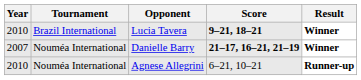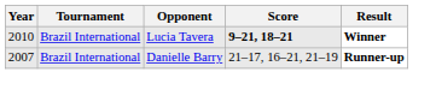 <table class="sortable wikitable" style="font-size: 90%;">
 <tr>
 <th>Year</th>
 <th>Tournament</th>
 <th>Opponent</th>
 <th>Score</th>
 <th>Result</th>
 </tr>
 <tr style="background:#E9E9E9">
 <td align="center">2010</td>
 <td align="left"><a href='#'>Brazil International</a></td>
 <td align="left"> <a href='#'>Lucia Tavera</a></td>
 <td align="left"><strong>9–21, 18–21</strong></td>
 <td style="text-align:left; background:white"> <strong>Winner</strong></td>
 </tr>
 <tr style="background:#E9E9E9">
 <td align="center">2007</td>
-<td align="left">Nouméa International</td>
+<td align="left"><a href='#'>Brazil International</a></td>
 <td align="left"> <a href='#'>Danielle Barry</a></td>
-<td align="left"><strong>21–17, 16–21, 21–19</strong></td>
-<td style="text-align:left; background:white"> <strong>Winner</strong></td>
-</tr>
-<tr style="background:#E9E9E9">
-<td align="center">2010</td>
-<td align="left">Nouméa International</td>
-<td align="left"> <a href='#'>Agnese Allegrini</a></td>
-<td align="left">6–21, 10–21</td>
+<td align="left">21–17, 16–21, 21–19</td>
 <td style="text-align:left; background:white"> <strong>Runner-up</strong></td>
 </tr>
 </table>
